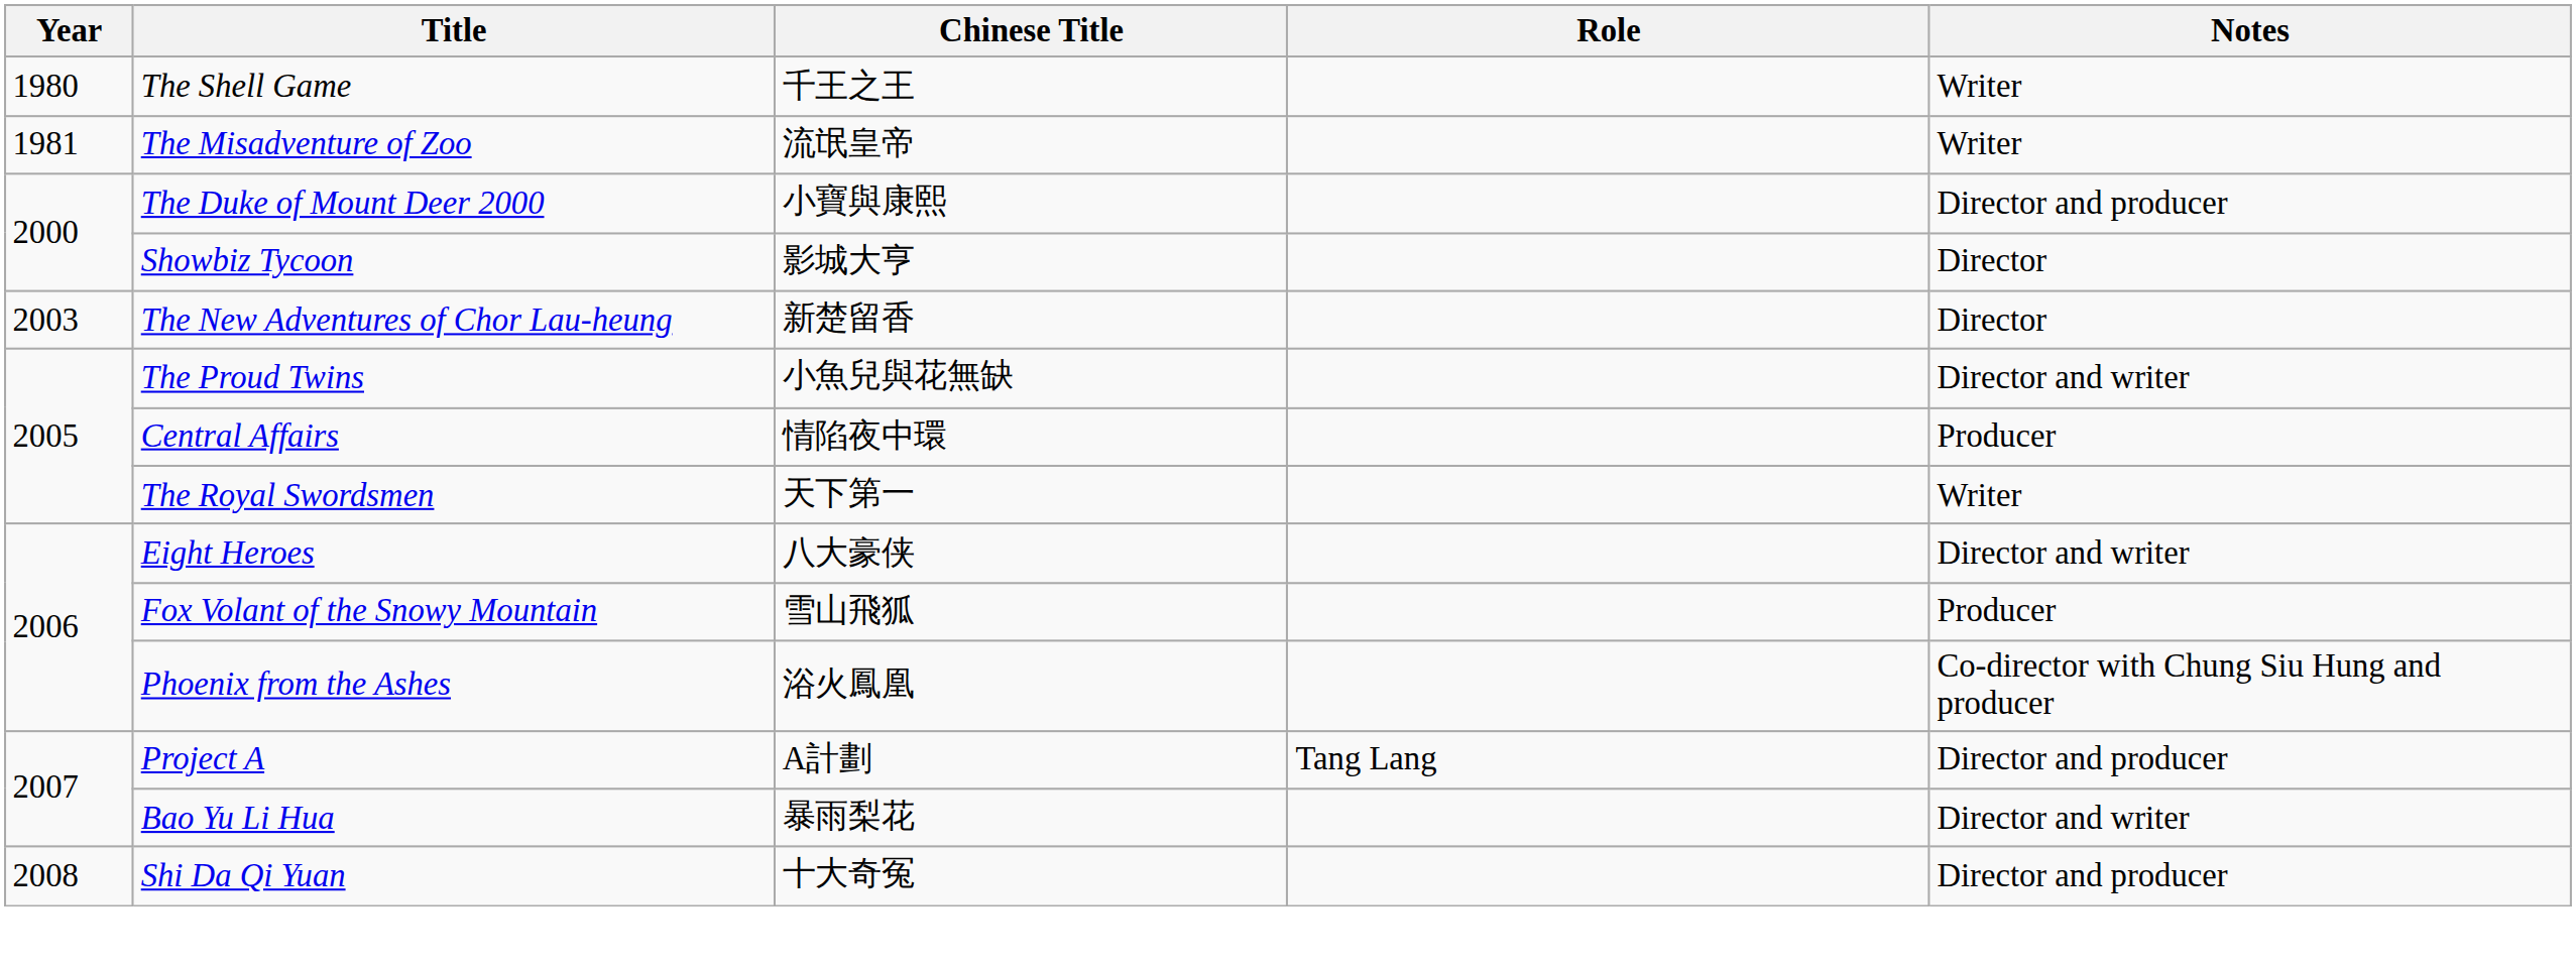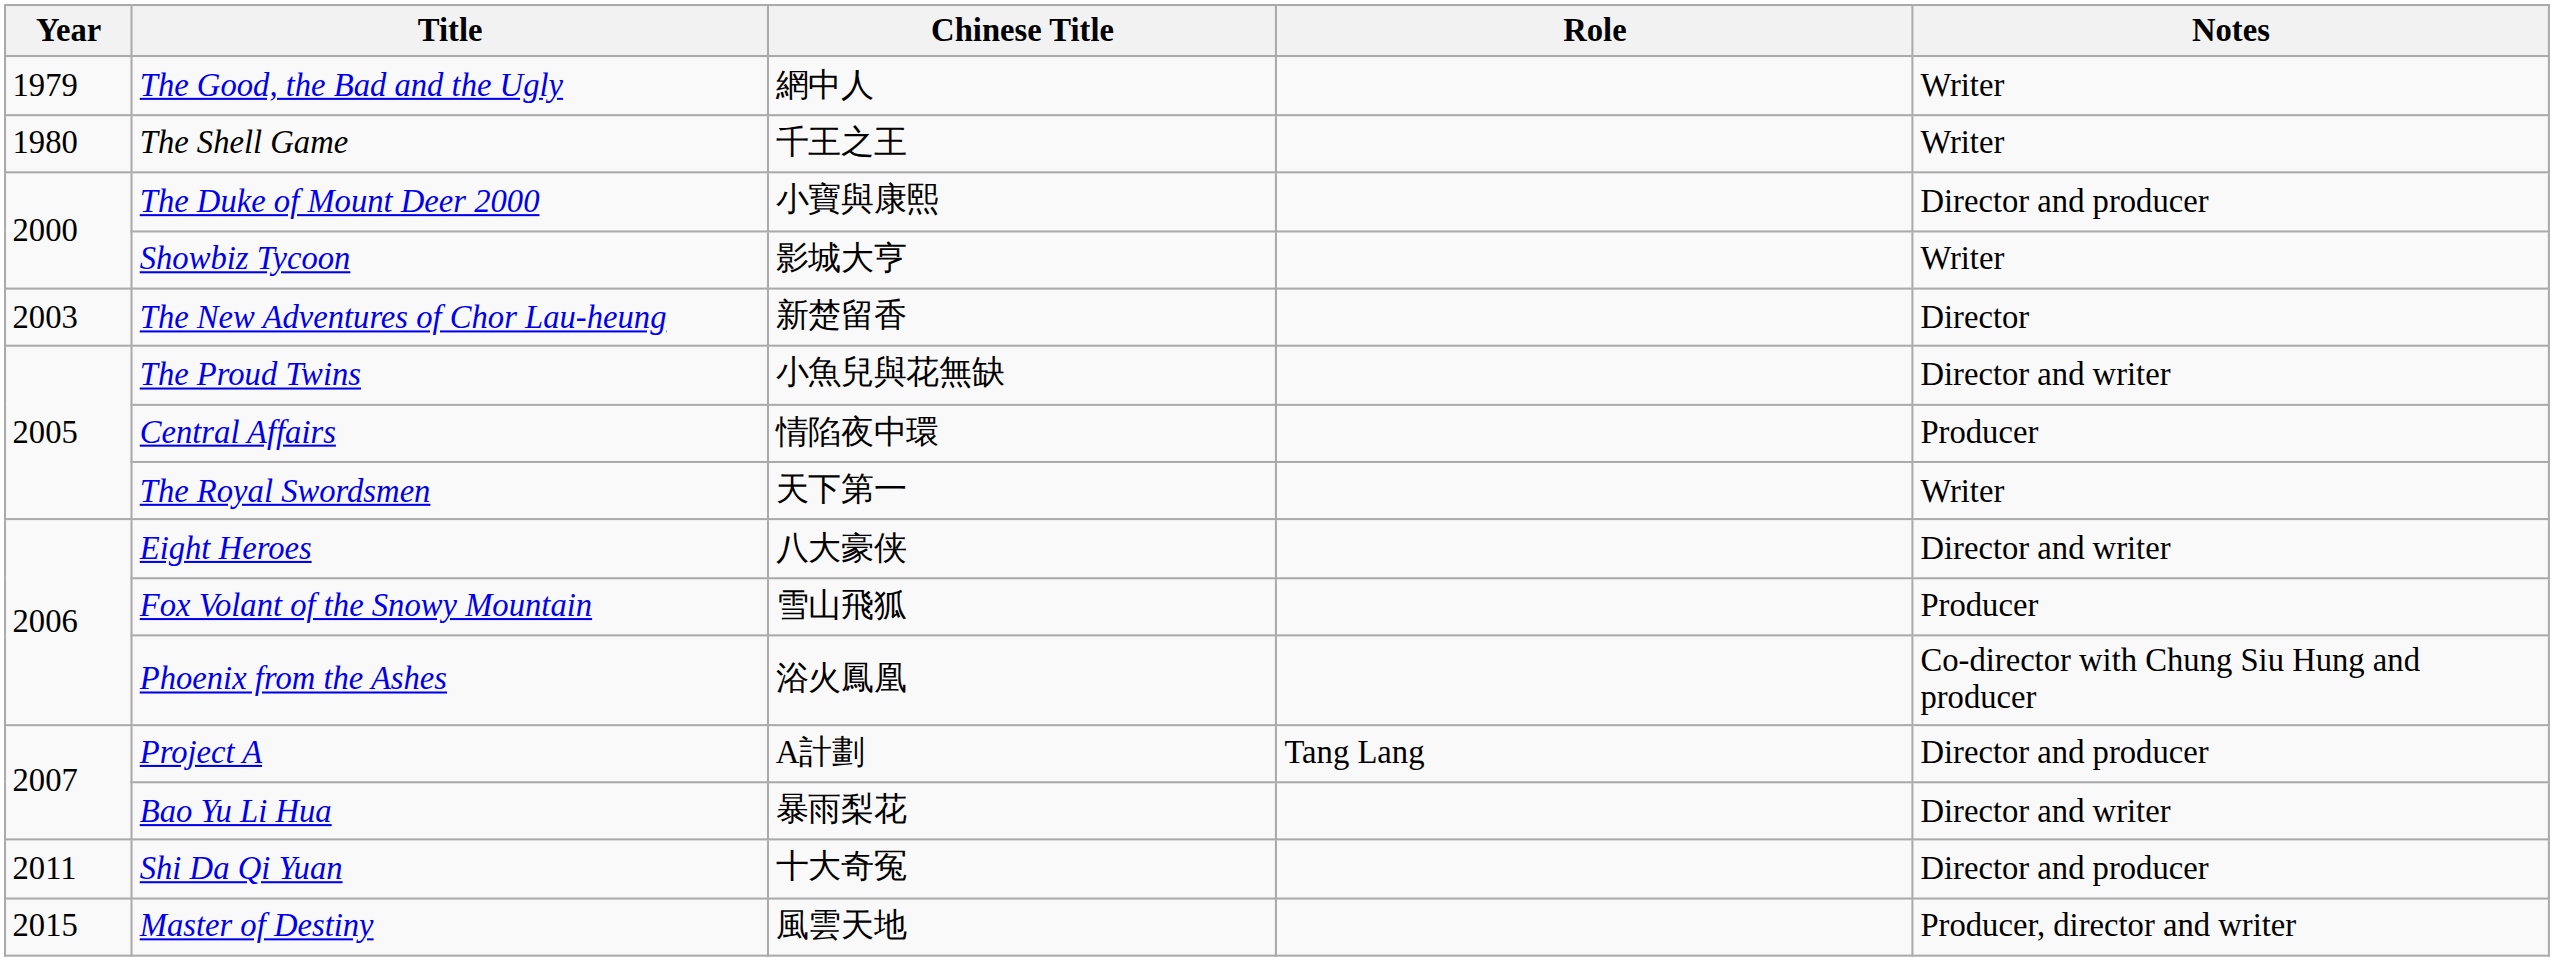 <table class="wikitable">
 <tr>
 <th width=5%>Year</th>
 <th width=25%>Title</th>
 <th width=20%>Chinese Title</th>
 <th width=25%>Role</th>
 <th width=25%>Notes</th>
 </tr>
 <tr>
-<td>1980</td>
-<td><em>The Shell Game</em></td>
-<td>千王之王</td>
+<td>1979</td>
+<td><em><a href='#'>The Good, the Bad and the Ugly</a></em></td>
+<td>網中人</td>
 <td></td>
 <td>Writer</td>
 </tr>
 <tr>
-<td>1981</td>
-<td><em><a href='#'>The Misadventure of Zoo</a></em></td>
-<td>流氓皇帝</td>
+<td>1980</td>
+<td><em>The Shell Game</em></td>
+<td>千王之王</td>
 <td></td>
 <td>Writer</td>
 </tr>
 <tr>
 <td rowspan=2>2000</td>
 <td><em><a href='#'>The Duke of Mount Deer 2000</a></em></td>
 <td>小寶與康熙</td>
 <td></td>
 <td>Director and producer</td>
 </tr>
 <tr>
 <td><em><a href='#'>Showbiz Tycoon</a></em></td>
 <td>影城大亨</td>
 <td></td>
-<td>Director</td>
+<td>Writer</td>
 </tr>
 <tr>
 <td>2003</td>
 <td><em><a href='#'>The New Adventures of Chor Lau-heung</a></em></td>
 <td>新楚留香</td>
 <td></td>
 <td>Director</td>
 </tr>
 <tr>
 <td rowspan=3>2005</td>
 <td><em><a href='#'>The Proud Twins</a></em></td>
 <td>小魚兒與花無缺</td>
 <td></td>
 <td>Director and writer</td>
 </tr>
 <tr>
 <td><em><a href='#'>Central Affairs</a></em></td>
 <td>情陷夜中環</td>
 <td></td>
 <td>Producer</td>
 </tr>
 <tr>
 <td><em><a href='#'>The Royal Swordsmen</a></em></td>
 <td>天下第一</td>
 <td></td>
 <td>Writer</td>
 </tr>
 <tr>
 <td rowspan=3>2006</td>
 <td><em><a href='#'>Eight Heroes</a></em></td>
 <td>八大豪侠</td>
 <td></td>
 <td>Director and writer</td>
 </tr>
 <tr>
 <td><em><a href='#'>Fox Volant of the Snowy Mountain</a></em></td>
 <td>雪山飛狐</td>
 <td></td>
 <td>Producer</td>
 </tr>
 <tr>
 <td><em><a href='#'>Phoenix from the Ashes</a></em></td>
 <td>浴火鳳凰</td>
 <td></td>
 <td>Co-director with Chung Siu Hung and producer</td>
 </tr>
 <tr>
 <td rowspan=2>2007</td>
 <td><em><a href='#'>Project A</a></em></td>
 <td>A計劃</td>
 <td>Tang Lang</td>
 <td>Director and producer</td>
 </tr>
 <tr>
 <td><em><a href='#'>Bao Yu Li Hua</a></em></td>
 <td>暴雨梨花</td>
 <td></td>
 <td>Director and writer</td>
 </tr>
 <tr>
-<td>2008</td>
+<td>2011</td>
 <td><em><a href='#'>Shi Da Qi Yuan</a></em></td>
 <td>十大奇冤</td>
 <td></td>
 <td>Director and producer</td>
 </tr>
+<tr>
+<td>2015</td>
+<td><em><a href='#'>Master of Destiny</a></em></td>
+<td>風雲天地</td>
+<td></td>
+<td>Producer, director and writer</td>
+</tr>
 </table>
